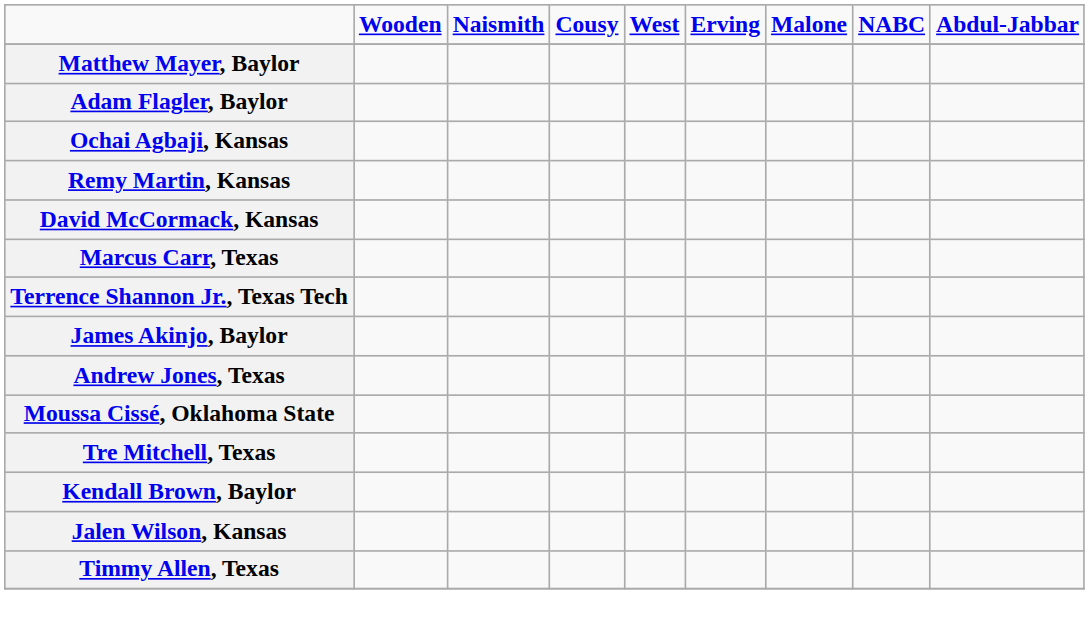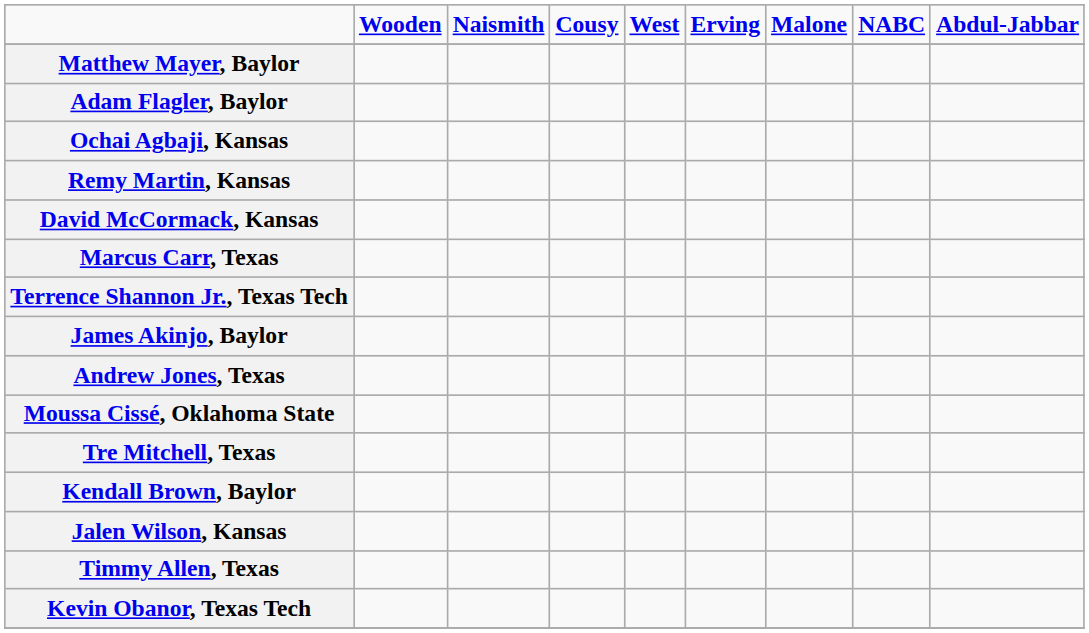 <table class="wikitable" style="white-space:nowrap; font-size:90%;">
 <tr>
 <td></td>
 <td><strong><a href='#'>Wooden</a></strong></td>
 <td><strong><a href='#'>Naismith</a></strong></td>
 <td><strong><a href='#'>Cousy</a></strong></td>
 <td><strong><a href='#'>West</a></strong></td>
 <td><strong><a href='#'>Erving</a></strong></td>
 <td><strong><a href='#'>Malone</a></strong></td>
 <td><strong><a href='#'>NABC</a></strong></td>
 <td><a href='#'><strong>Abdul-Jabbar</strong></a></td>
 </tr>
 <tr>
 </tr>
 <tr>
 <th><a href='#'>Matthew Mayer</a>, Baylor</th>
 <td></td>
 <td></td>
 <td></td>
 <td></td>
 <td></td>
 <td></td>
 <td></td>
 <td></td>
 </tr>
 <tr>
 <th><a href='#'>Adam Flagler</a>, Baylor</th>
 <td></td>
 <td></td>
 <td></td>
 <td></td>
 <td></td>
 <td></td>
 <td></td>
 <td></td>
 </tr>
 <tr>
 <th><a href='#'>Ochai Agbaji</a>, Kansas</th>
 <td></td>
 <td></td>
 <td></td>
 <td></td>
 <td></td>
 <td></td>
 <td></td>
 <td></td>
 </tr>
 <tr>
 <th><a href='#'>Remy Martin</a>, Kansas</th>
 <td></td>
 <td></td>
 <td></td>
 <td></td>
 <td></td>
 <td></td>
 <td></td>
 <td></td>
 </tr>
 <tr>
 <th><a href='#'>David McCormack</a>, Kansas</th>
 <td></td>
 <td></td>
 <td></td>
 <td></td>
 <td></td>
 <td></td>
 <td></td>
 <td></td>
 </tr>
 <tr>
 <th><a href='#'>Marcus Carr</a>, Texas</th>
 <td></td>
 <td></td>
 <td></td>
 <td></td>
 <td></td>
 <td></td>
 <td></td>
 <td></td>
 </tr>
 <tr>
 <th><a href='#'>Terrence Shannon Jr.</a>, Texas Tech</th>
 <td></td>
 <td></td>
 <td></td>
 <td></td>
 <td></td>
 <td></td>
 <td></td>
 <td></td>
 </tr>
 <tr>
 <th><a href='#'>James Akinjo</a>, Baylor</th>
 <td></td>
 <td></td>
 <td></td>
 <td></td>
 <td></td>
 <td></td>
 <td></td>
 <td></td>
 </tr>
 <tr>
 <th><a href='#'>Andrew Jones</a>, Texas</th>
 <td></td>
 <td></td>
 <td></td>
 <td></td>
 <td></td>
 <td></td>
 <td></td>
 <td></td>
 </tr>
 <tr>
 <th><a href='#'>Moussa Cissé</a>, Oklahoma State</th>
 <td></td>
 <td></td>
 <td></td>
 <td></td>
 <td></td>
 <td></td>
 <td></td>
 <td></td>
 </tr>
 <tr>
 <th><a href='#'>Tre Mitchell</a>, Texas</th>
 <td></td>
 <td></td>
 <td></td>
 <td></td>
 <td></td>
 <td></td>
 <td></td>
 <td></td>
 </tr>
 <tr>
 <th><a href='#'>Kendall Brown</a>, Baylor</th>
 <td></td>
 <td></td>
 <td></td>
 <td></td>
 <td></td>
 <td></td>
 <td></td>
 <td></td>
 </tr>
 <tr>
 <th><a href='#'>Jalen Wilson</a>, Kansas</th>
 <td></td>
 <td></td>
 <td></td>
 <td></td>
 <td></td>
 <td></td>
 <td></td>
 <td></td>
 </tr>
 <tr>
 <th><a href='#'>Timmy Allen</a>, Texas</th>
 <td></td>
 <td></td>
 <td></td>
 <td></td>
 <td></td>
 <td></td>
 <td></td>
 <td></td>
 </tr>
 <tr>
+<th><a href='#'>Kevin Obanor</a>, Texas Tech</th>
+<td></td>
+<td></td>
+<td></td>
+<td></td>
+<td></td>
+<td></td>
+<td></td>
+<td></td>
+</tr>
+<tr>
 </tr>
 </table>
